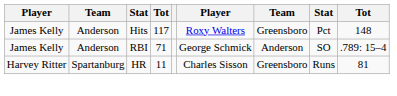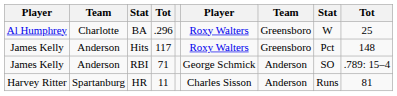 <table class="wikitable" style="text-align:center">
 <tr>
 <th>Player</th>
 <th>Team</th>
 <th>Stat</th>
 <th>Tot</th>
 <th></th>
 <th>Player</th>
 <th>Team</th>
 <th>Stat</th>
 <th>Tot</th>
+</tr>
+<tr>
+<td><a href='#'>Al Humphrey</a></td>
+<td>Charlotte</td>
+<td>BA</td>
+<td>.296</td>
+<td></td>
+<td><a href='#'>Roxy Walters</a></td>
+<td>Greensboro</td>
+<td>W</td>
+<td>25</td>
 </tr>
 <tr>
 <td>James Kelly</td>
 <td>Anderson</td>
 <td>Hits</td>
 <td>117</td>
 <td></td>
 <td><a href='#'>Roxy Walters</a></td>
 <td>Greensboro</td>
 <td>Pct</td>
 <td>148</td>
 </tr>
 <tr>
 <td>James Kelly</td>
 <td>Anderson</td>
 <td>RBI</td>
 <td>71</td>
 <td></td>
 <td>George Schmick</td>
 <td>Anderson</td>
 <td>SO</td>
 <td>.789: 15–4</td>
 </tr>
 <tr>
 <td>Harvey Ritter</td>
 <td>Spartanburg</td>
 <td>HR</td>
 <td>11</td>
 <td></td>
 <td>Charles Sisson</td>
-<td>Greensboro</td>
+<td>Anderson</td>
 <td>Runs</td>
 <td>81</td>
 </tr>
 </table>
